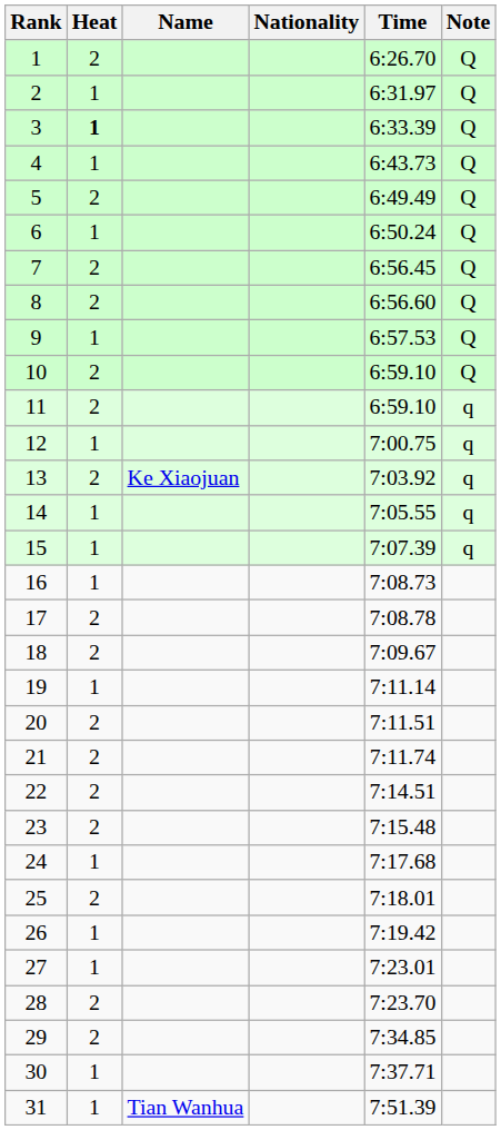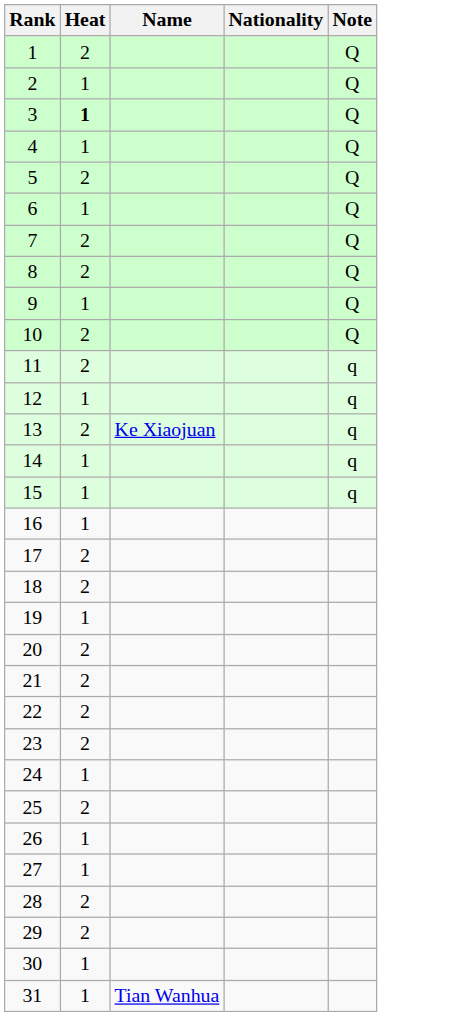 <table class="wikitable sortable" style="text-align:center">
 <tr>
 <th>Rank</th>
 <th>Heat</th>
 <th>Name</th>
 <th>Nationality</th>
-<th>Time</th>
 <th>Note</th>
 </tr>
 <tr bgcolor=ccffcc>
 <td>1</td>
 <td>2</td>
 <td align=left></td>
 <td align=left></td>
-<td>6:26.70</td>
 <td>Q</td>
 </tr>
 <tr bgcolor=ccffcc>
 <td>2</td>
 <td>1</td>
 <td align=left></td>
 <td align=left></td>
-<td>6:31.97</td>
 <td>Q</td>
 </tr>
 <tr bgcolor=ccffcc>
 <td>3</td>
 <td><strong>1</strong></td>
 <td align=left></td>
 <td align=left></td>
-<td>6:33.39</td>
 <td>Q</td>
 </tr>
 <tr bgcolor=ccffcc>
 <td>4</td>
 <td>1</td>
 <td align=left></td>
 <td align=left></td>
-<td>6:43.73</td>
 <td>Q</td>
 </tr>
 <tr bgcolor=ccffcc>
 <td>5</td>
 <td>2</td>
 <td align=left></td>
 <td align=left></td>
-<td>6:49.49</td>
 <td>Q</td>
 </tr>
 <tr bgcolor=ccffcc>
 <td>6</td>
 <td>1</td>
 <td align=left></td>
 <td align=left></td>
-<td>6:50.24</td>
 <td>Q</td>
 </tr>
 <tr bgcolor=ccffcc>
 <td>7</td>
 <td>2</td>
 <td align=left></td>
 <td align=left></td>
-<td>6:56.45</td>
 <td>Q</td>
 </tr>
 <tr bgcolor=ccffcc>
 <td>8</td>
 <td>2</td>
 <td align=left></td>
 <td align=left></td>
-<td>6:56.60</td>
 <td>Q</td>
 </tr>
 <tr bgcolor=ccffcc>
 <td>9</td>
 <td>1</td>
 <td align=left></td>
 <td align=left></td>
-<td>6:57.53</td>
 <td>Q</td>
 </tr>
 <tr bgcolor=ccffcc>
 <td>10</td>
 <td>2</td>
 <td align=left></td>
 <td align=left></td>
-<td>6:59.10</td>
 <td>Q</td>
 </tr>
 <tr bgcolor=ddffdd>
 <td>11</td>
 <td>2</td>
 <td align=left></td>
 <td align=left></td>
-<td>6:59.10</td>
 <td>q</td>
 </tr>
 <tr bgcolor=ddffdd>
 <td>12</td>
 <td>1</td>
 <td align=left></td>
 <td align=left></td>
-<td>7:00.75</td>
 <td>q</td>
 </tr>
 <tr bgcolor=ddffdd>
 <td>13</td>
 <td>2</td>
 <td align=left><a href='#'>Ke Xiaojuan</a></td>
 <td align=left></td>
-<td>7:03.92</td>
 <td>q</td>
 </tr>
 <tr bgcolor=ddffdd>
 <td>14</td>
 <td>1</td>
 <td align=left></td>
 <td align=left></td>
-<td>7:05.55</td>
 <td>q</td>
 </tr>
 <tr bgcolor=ddffdd>
 <td>15</td>
 <td>1</td>
 <td align=left></td>
 <td align=left></td>
-<td>7:07.39</td>
 <td>q</td>
 </tr>
 <tr>
 <td>16</td>
 <td>1</td>
 <td align=left></td>
 <td align=left></td>
-<td>7:08.73</td>
 <td></td>
 </tr>
 <tr>
 <td>17</td>
 <td>2</td>
 <td align=left></td>
 <td align=left></td>
-<td>7:08.78</td>
 <td></td>
 </tr>
 <tr>
 <td>18</td>
 <td>2</td>
 <td align=left></td>
 <td align=left></td>
-<td>7:09.67</td>
 <td></td>
 </tr>
 <tr>
 <td>19</td>
 <td>1</td>
 <td align=left></td>
 <td align=left></td>
-<td>7:11.14</td>
 <td></td>
 </tr>
 <tr>
 <td>20</td>
 <td>2</td>
 <td align=left></td>
 <td align=left></td>
-<td>7:11.51</td>
 <td></td>
 </tr>
 <tr>
 <td>21</td>
 <td>2</td>
 <td align=left></td>
 <td align=left></td>
-<td>7:11.74</td>
 <td></td>
 </tr>
 <tr>
 <td>22</td>
 <td>2</td>
 <td align=left></td>
 <td align=left></td>
-<td>7:14.51</td>
 <td></td>
 </tr>
 <tr>
 <td>23</td>
 <td>2</td>
 <td align=left></td>
 <td align=left></td>
-<td>7:15.48</td>
 <td></td>
 </tr>
 <tr>
 <td>24</td>
 <td>1</td>
 <td align=left></td>
 <td align=left></td>
-<td>7:17.68</td>
 <td></td>
 </tr>
 <tr>
 <td>25</td>
 <td>2</td>
 <td align=left></td>
 <td align=left></td>
-<td>7:18.01</td>
 <td></td>
 </tr>
 <tr>
 <td>26</td>
 <td>1</td>
 <td align=left></td>
 <td align=left></td>
-<td>7:19.42</td>
 <td></td>
 </tr>
 <tr>
 <td>27</td>
 <td>1</td>
 <td align=left></td>
 <td align=left></td>
-<td>7:23.01</td>
 <td></td>
 </tr>
 <tr>
 <td>28</td>
 <td>2</td>
 <td align=left></td>
 <td align=left></td>
-<td>7:23.70</td>
 <td></td>
 </tr>
 <tr>
 <td>29</td>
 <td>2</td>
 <td align=left></td>
 <td align=left></td>
-<td>7:34.85</td>
 <td></td>
 </tr>
 <tr>
 <td>30</td>
 <td>1</td>
 <td align=left></td>
 <td align=left></td>
-<td>7:37.71</td>
 <td></td>
 </tr>
 <tr>
 <td>31</td>
 <td>1</td>
 <td align=left><a href='#'>Tian Wanhua</a></td>
 <td align=left></td>
-<td>7:51.39</td>
 <td></td>
 </tr>
 </table>
